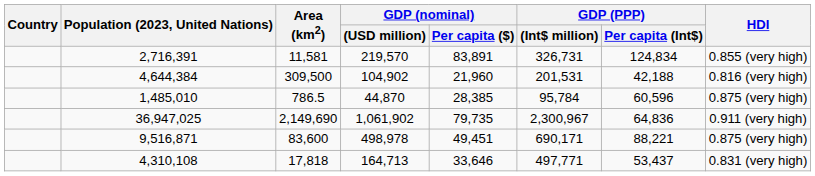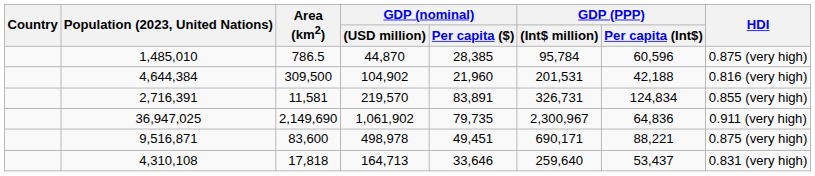 <table class="wikitable sortable" style="text-align: center">
 <tr>
 <th rowspan=2>Country</th>
 <th rowspan=2>Population (2023, United Nations)</th>
 <th rowspan=2>Area<br>(km<sup>2</sup>)</th>
 <th colspan=2><a href='#'>GDP (nominal)</a></th>
 <th colspan=2><a href='#'>GDP (PPP)</a></th>
 <th rowspan=2><a href='#'>HDI</a></th>
 </tr>
 <tr>
 <th>(USD million)</th>
 <th><a href='#'>Per capita</a> ($)</th>
 <th>(Int$ million)</th>
 <th><a href='#'>Per capita</a> (Int$)</th>
 </tr>
 <tr --->
 <td style="text-align: left"></td>
-<td>2,716,391</td>
-<td>11,581</td>
-<td>219,570</td>
-<td>83,891</td>
-<td>326,731</td>
-<td>124,834</td>
-<td>0.855 (<span>very high</span>)</td>
+<td>1,485,010</td>
+<td>786.5</td>
+<td>44,870</td>
+<td>28,385</td>
+<td>95,784</td>
+<td>60,596</td>
+<td>0.875 (<span>very high</span>)</td>
 </tr>
 <tr>
 <td style="text-align: left"></td>
 <td>4,644,384</td>
 <td>309,500</td>
 <td>104,902</td>
 <td>21,960</td>
 <td>201,531</td>
 <td>42,188</td>
 <td>0.816 (<span>very high</span>)</td>
 </tr>
 <tr --->
 <td style="text-align: left"></td>
-<td>1,485,010</td>
-<td>786.5</td>
-<td>44,870</td>
-<td>28,385</td>
-<td>95,784</td>
-<td>60,596</td>
-<td>0.875 (<span>very high</span>)</td>
+<td>2,716,391</td>
+<td>11,581</td>
+<td>219,570</td>
+<td>83,891</td>
+<td>326,731</td>
+<td>124,834</td>
+<td>0.855 (<span>very high</span>)</td>
 </tr>
 <tr --->
 <td style="text-align: left"></td>
 <td>36,947,025</td>
 <td>2,149,690</td>
 <td>1,061,902</td>
 <td>79,735</td>
 <td>2,300,967</td>
 <td>64,836</td>
 <td>0.911 (<span>very high</span>)</td>
 </tr>
 <tr --->
 <td style="text-align: left"></td>
 <td>9,516,871</td>
 <td>83,600</td>
 <td>498,978</td>
 <td>49,451</td>
 <td>690,171</td>
 <td>88,221</td>
 <td>0.875 (<span>very high</span>)</td>
 </tr>
 <tr --->
 <td style="text-align: left"></td>
 <td>4,310,108</td>
 <td>17,818</td>
 <td>164,713</td>
 <td>33,646</td>
-<td>497,771</td>
+<td>259,640</td>
 <td>53,437</td>
 <td>0.831 (<span>very high</span>)</td>
 </tr>
 </table>
